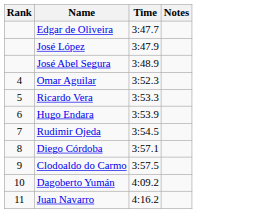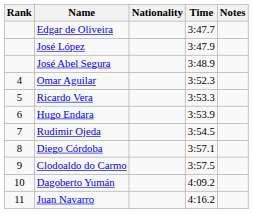 <table class="wikitable sortable" style="text-align:center">
 <tr>
 <th>Rank</th>
 <th>Name</th>
+<th>Nationality</th>
 <th>Time</th>
 <th>Notes</th>
 </tr>
 <tr>
 <td></td>
 <td align=left><a href='#'>Edgar de Oliveira</a></td>
+<td align=left></td>
 <td>3:47.7</td>
 <td></td>
 </tr>
 <tr>
 <td></td>
 <td align=left><a href='#'>José López</a></td>
+<td align=left></td>
 <td>3:47.9</td>
 <td></td>
 </tr>
 <tr>
 <td></td>
 <td align=left><a href='#'>José Abel Segura</a></td>
+<td align=left></td>
 <td>3:48.9</td>
 <td></td>
 </tr>
 <tr>
 <td>4</td>
 <td align=left><a href='#'>Omar Aguilar</a></td>
+<td align=left></td>
 <td>3:52.3</td>
 <td></td>
 </tr>
 <tr>
 <td>5</td>
 <td align=left><a href='#'>Ricardo Vera</a></td>
+<td align=left></td>
 <td>3:53.3</td>
 <td></td>
 </tr>
 <tr>
 <td>6</td>
 <td align=left><a href='#'>Hugo Endara</a></td>
+<td align=left></td>
 <td>3:53.9</td>
 <td></td>
 </tr>
 <tr>
 <td>7</td>
 <td align=left><a href='#'>Rudimir Ojeda</a></td>
+<td align=left></td>
 <td>3:54.5</td>
 <td></td>
 </tr>
 <tr>
 <td>8</td>
 <td align=left><a href='#'>Diego Córdoba</a></td>
+<td align=left></td>
 <td>3:57.1</td>
 <td></td>
 </tr>
 <tr>
 <td>9</td>
 <td align=left><a href='#'>Clodoaldo do Carmo</a></td>
+<td align=left></td>
 <td>3:57.5</td>
 <td></td>
 </tr>
 <tr>
 <td>10</td>
 <td align=left><a href='#'>Dagoberto Yumán</a></td>
+<td align=left></td>
 <td>4:09.2</td>
 <td></td>
 </tr>
 <tr>
 <td>11</td>
 <td align=left><a href='#'>Juan Navarro</a></td>
+<td align=left></td>
 <td>4:16.2</td>
 <td></td>
 </tr>
 </table>
